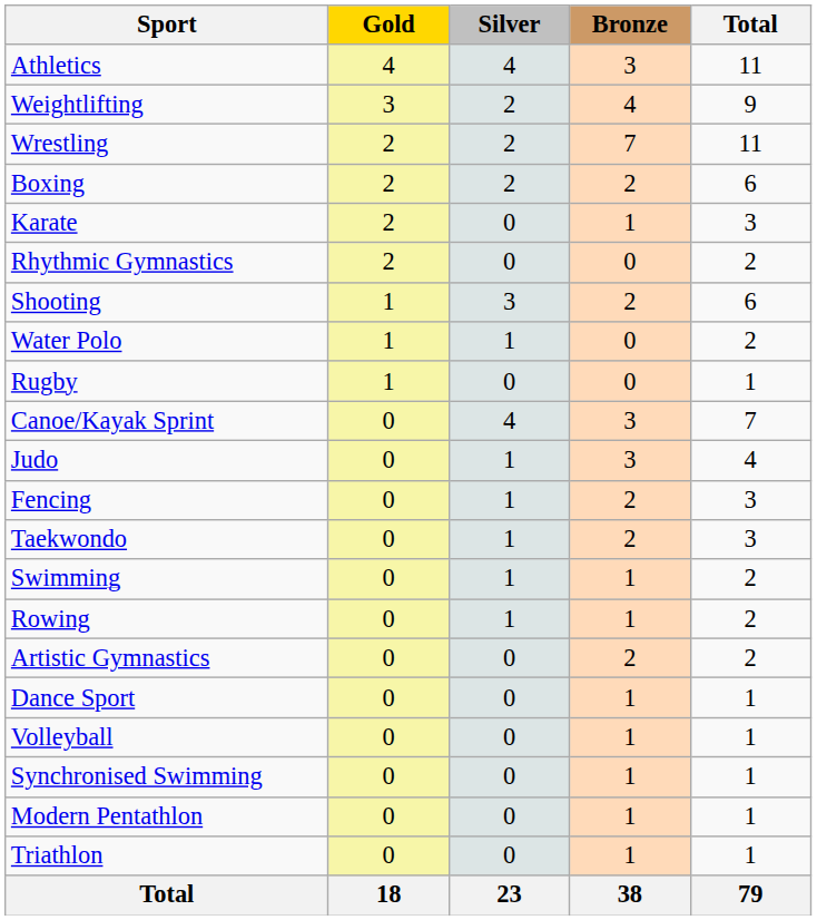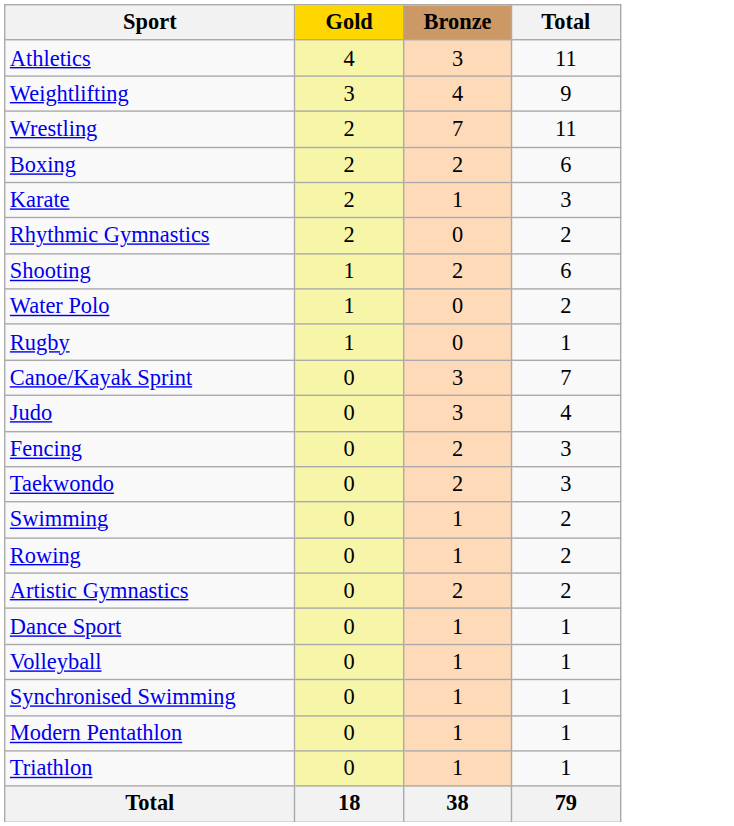 <table class="wikitable sortable" style="text-align:center;">
 <tr>
 <th width=200>Sport</th>
 <td bgcolor=gold width=70><strong>Gold</strong></td>
-<td bgcolor=silver width=70><strong>Silver</strong></td>
 <td bgcolor=#cc9966 width=70><strong>Bronze</strong></td>
 <th width=70>Total</th>
 </tr>
 <tr>
 <td align=left><a href='#'>Athletics</a></td>
 <td bgcolor=#f7f6a8>4</td>
-<td bgcolor=#dce5e5>4</td>
 <td bgcolor=#ffdab9>3</td>
 <td>11</td>
 </tr>
 <tr>
 <td align=left><a href='#'>Weightlifting</a></td>
 <td bgcolor=#f7f6a8>3</td>
-<td bgcolor=#dce5e5>2</td>
 <td bgcolor=#ffdab9>4</td>
 <td>9</td>
 </tr>
 <tr>
 <td align=left><a href='#'>Wrestling</a></td>
 <td bgcolor=#f7f6a8>2</td>
-<td bgcolor=#dce5e5>2</td>
 <td bgcolor=#ffdab9>7</td>
 <td>11</td>
 </tr>
 <tr>
 <td align=left><a href='#'>Boxing</a></td>
 <td bgcolor=#f7f6a8>2</td>
-<td bgcolor=#dce5e5>2</td>
 <td bgcolor=#ffdab9>2</td>
 <td>6</td>
 </tr>
 <tr>
 <td align=left><a href='#'>Karate</a></td>
 <td bgcolor=#f7f6a8>2</td>
-<td bgcolor=#dce5e5>0</td>
 <td bgcolor=#ffdab9>1</td>
 <td>3</td>
 </tr>
 <tr>
 <td align=left><a href='#'>Rhythmic Gymnastics</a></td>
 <td bgcolor=#f7f6a8>2</td>
-<td bgcolor=#dce5e5>0</td>
 <td bgcolor=#ffdab9>0</td>
 <td>2</td>
 </tr>
 <tr>
 <td align=left><a href='#'>Shooting</a></td>
 <td bgcolor=#f7f6a8>1</td>
-<td bgcolor=#dce5e5>3</td>
 <td bgcolor=#ffdab9>2</td>
 <td>6</td>
 </tr>
 <tr>
 <td align=left><a href='#'>Water Polo</a></td>
 <td bgcolor=#f7f6a8>1</td>
-<td bgcolor=#dce5e5>1</td>
 <td bgcolor=#ffdab9>0</td>
 <td>2</td>
 </tr>
 <tr>
 <td align=left><a href='#'>Rugby</a></td>
 <td bgcolor=#f7f6a8>1</td>
-<td bgcolor=#dce5e5>0</td>
 <td bgcolor=#ffdab9>0</td>
 <td>1</td>
 </tr>
 <tr>
 <td align=left><a href='#'>Canoe/Kayak Sprint</a></td>
 <td bgcolor=#f7f6a8>0</td>
-<td bgcolor=#dce5e5>4</td>
 <td bgcolor=#ffdab9>3</td>
 <td>7</td>
 </tr>
 <tr>
 <td align=left><a href='#'>Judo</a></td>
 <td bgcolor=#f7f6a8>0</td>
-<td bgcolor=#dce5e5>1</td>
 <td bgcolor=#ffdab9>3</td>
 <td>4</td>
 </tr>
 <tr>
 <td align=left><a href='#'>Fencing</a></td>
 <td bgcolor=#f7f6a8>0</td>
-<td bgcolor=#dce5e5>1</td>
 <td bgcolor=#ffdab9>2</td>
 <td>3</td>
 </tr>
 <tr>
 <td align=left><a href='#'>Taekwondo</a></td>
 <td bgcolor=#f7f6a8>0</td>
-<td bgcolor=#dce5e5>1</td>
 <td bgcolor=#ffdab9>2</td>
 <td>3</td>
 </tr>
 <tr>
 <td align=left><a href='#'>Swimming</a></td>
 <td bgcolor=#f7f6a8>0</td>
-<td bgcolor=#dce5e5>1</td>
 <td bgcolor=#ffdab9>1</td>
 <td>2</td>
 </tr>
 <tr>
 <td align=left><a href='#'>Rowing</a></td>
 <td bgcolor=#f7f6a8>0</td>
-<td bgcolor=#dce5e5>1</td>
 <td bgcolor=#ffdab9>1</td>
 <td>2</td>
 </tr>
 <tr>
 <td align=left><a href='#'>Artistic Gymnastics</a></td>
 <td bgcolor=#f7f6a8>0</td>
-<td bgcolor=#dce5e5>0</td>
 <td bgcolor=#ffdab9>2</td>
 <td>2</td>
 </tr>
 <tr>
 <td align=left><a href='#'>Dance Sport</a></td>
 <td bgcolor=#f7f6a8>0</td>
-<td bgcolor=#dce5e5>0</td>
 <td bgcolor=#ffdab9>1</td>
 <td>1</td>
 </tr>
 <tr>
 <td align=left><a href='#'>Volleyball</a></td>
 <td bgcolor=#f7f6a8>0</td>
-<td bgcolor=#dce5e5>0</td>
 <td bgcolor=#ffdab9>1</td>
 <td>1</td>
 </tr>
 <tr>
 <td align=left><a href='#'>Synchronised Swimming</a></td>
 <td bgcolor=#f7f6a8>0</td>
-<td bgcolor=#dce5e5>0</td>
 <td bgcolor=#ffdab9>1</td>
 <td>1</td>
 </tr>
 <tr>
 <td align=left><a href='#'>Modern Pentathlon</a></td>
 <td bgcolor=#f7f6a8>0</td>
-<td bgcolor=#dce5e5>0</td>
 <td bgcolor=#ffdab9>1</td>
 <td>1</td>
 </tr>
 <tr>
 <td align=left><a href='#'>Triathlon</a></td>
 <td bgcolor=#f7f6a8>0</td>
-<td bgcolor=#dce5e5>0</td>
 <td bgcolor=#ffdab9>1</td>
 <td>1</td>
 </tr>
 <tr>
 <th>Total</th>
 <th bgcolor=#f7f6a8>18</th>
-<th bgcolor=#dce5e5>23</th>
 <th bgcolor=#ffdab9>38</th>
 <th>79</th>
 </tr>
 </table>
